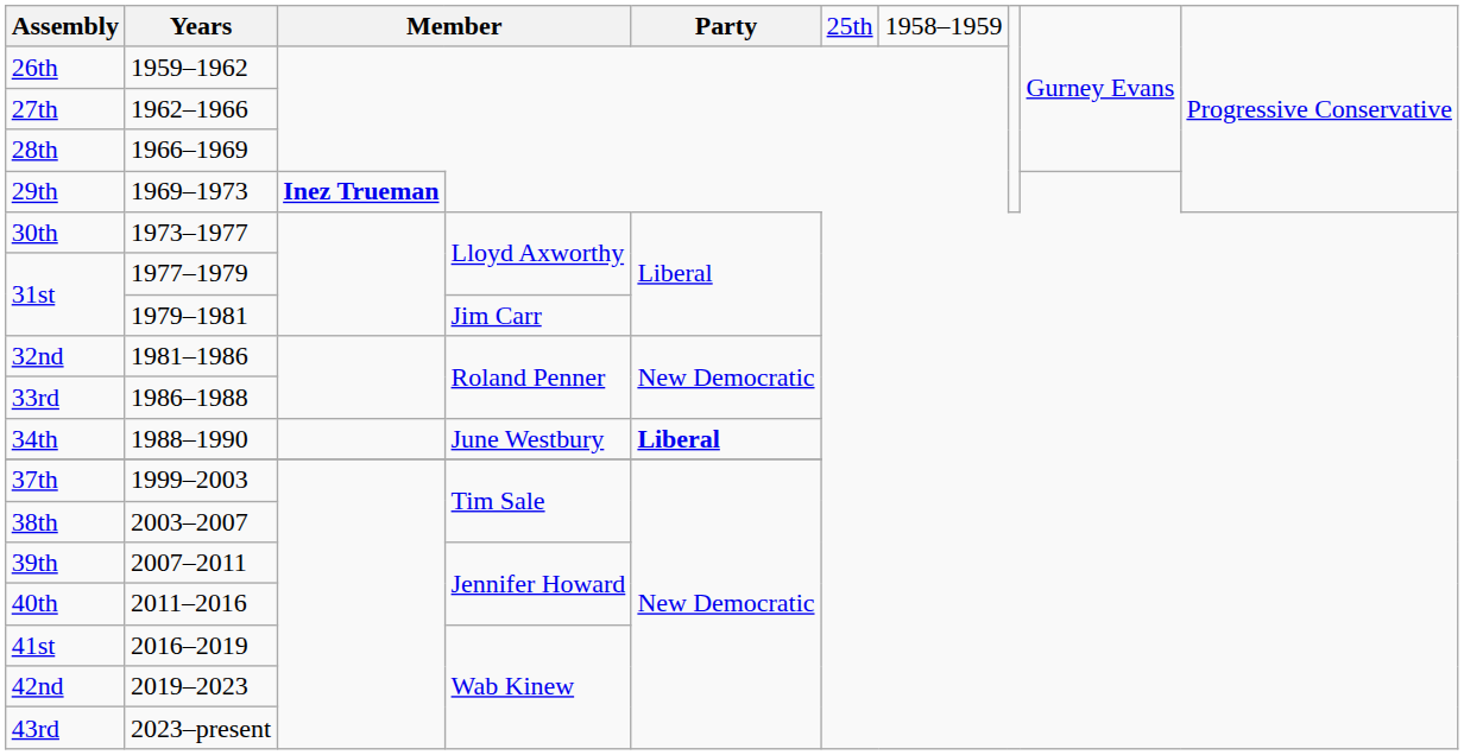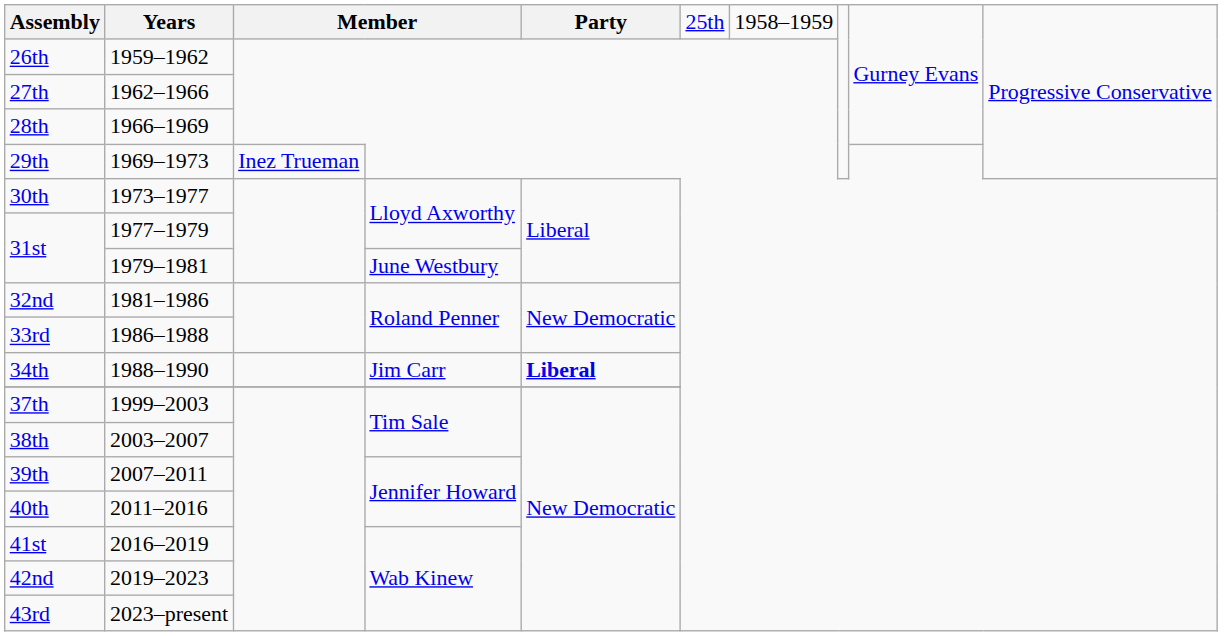 <table class="wikitable">
 <tr>
 <th>Assembly</th>
 <th>Years</th>
 <th colspan="2">Member</th>
 <th>Party<br></th>
 <td><a href='#'>25th</a></td>
 <td>1958–1959</td>
 <td rowspan=5 ></td>
 <td rowspan=4><a href='#'>Gurney Evans</a></td>
 <td rowspan=5><a href='#'>Progressive Conservative</a></td>
 </tr>
 <tr>
 <td><a href='#'>26th</a></td>
 <td>1959–1962</td>
 </tr>
 <tr>
 <td><a href='#'>27th</a></td>
 <td>1962–1966</td>
 </tr>
 <tr>
 <td><a href='#'>28th</a></td>
 <td>1966–1969</td>
 </tr>
 <tr>
 <td><a href='#'>29th</a></td>
 <td>1969–1973</td>
-<td><strong><a href='#'>Inez Trueman</a></strong></td>
+<td><a href='#'>Inez Trueman</a></td>
 </tr>
 <tr>
 <td><a href='#'>30th</a></td>
 <td>1973–1977</td>
 <td rowspan=3 ></td>
 <td rowspan=2><a href='#'>Lloyd Axworthy</a></td>
 <td rowspan=3><a href='#'>Liberal</a></td>
 </tr>
 <tr>
 <td rowspan=2><a href='#'>31st</a></td>
 <td>1977–1979</td>
 </tr>
 <tr>
 <td>1979–1981</td>
-<td><a href='#'>Jim Carr</a></td>
+<td><a href='#'>June Westbury</a></td>
 </tr>
 <tr>
 <td><a href='#'>32nd</a></td>
 <td>1981–1986</td>
 <td rowspan=2 ></td>
 <td rowspan=2><a href='#'>Roland Penner</a></td>
 <td rowspan=2><a href='#'>New Democratic</a></td>
 </tr>
 <tr>
 <td><a href='#'>33rd</a></td>
 <td>1986–1988</td>
 </tr>
 <tr>
 <td><a href='#'>34th</a></td>
 <td>1988–1990</td>
 <td></td>
-<td><a href='#'>June Westbury</a></td>
+<td><a href='#'>Jim Carr</a></td>
 <td><strong><a href='#'>Liberal</a></strong></td>
 </tr>
 <tr>
 </tr>
 <tr>
 <td><a href='#'>37th</a></td>
 <td>1999–2003</td>
 <td rowspan=7 ></td>
 <td rowspan=2><a href='#'>Tim Sale</a></td>
 <td rowspan=7><a href='#'>New Democratic</a></td>
 </tr>
 <tr>
 <td><a href='#'>38th</a></td>
 <td>2003–2007</td>
 </tr>
 <tr>
 <td><a href='#'>39th</a></td>
 <td>2007–2011</td>
 <td rowspan=2><a href='#'>Jennifer Howard</a></td>
 </tr>
 <tr>
 <td><a href='#'>40th</a></td>
 <td>2011–2016</td>
 </tr>
 <tr>
 <td><a href='#'>41st</a></td>
 <td>2016–2019</td>
 <td rowspan=3><a href='#'>Wab Kinew</a></td>
 </tr>
 <tr>
 <td><a href='#'>42nd</a></td>
 <td>2019–2023</td>
 </tr>
 <tr>
 <td><a href='#'>43rd</a></td>
 <td>2023–present</td>
 </tr>
 </table>
